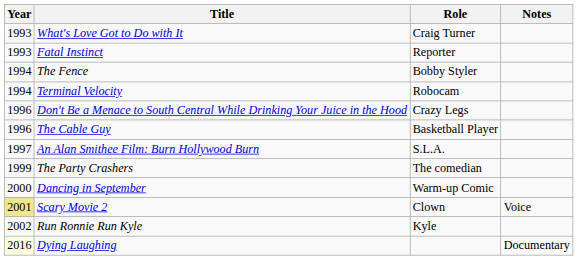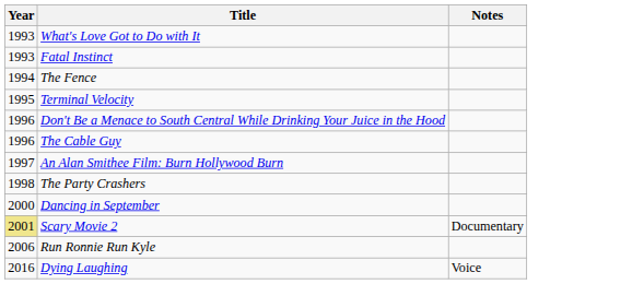 <table class="wikitable sortable">
 <tr>
 <th>Year</th>
 <th>Title</th>
-<th>Role</th>
 <th>Notes</th>
 </tr>
 <tr>
 <td>1993</td>
 <td><a href='#'><em>What's Love Got to Do with It</em></a></td>
-<td>Craig Turner</td>
 <td></td>
 </tr>
 <tr>
 <td>1993</td>
 <td><em><a href='#'>Fatal Instinct</a></em></td>
-<td>Reporter</td>
 <td></td>
 </tr>
 <tr>
 <td>1994</td>
 <td><em>The Fence</em></td>
-<td>Bobby Styler</td>
 <td></td>
 </tr>
 <tr>
-<td>1994</td>
+<td>1995</td>
 <td><a href='#'><em>Terminal Velocity</em></a></td>
-<td>Robocam</td>
 <td></td>
 </tr>
 <tr>
 <td>1996</td>
 <td><em><a href='#'>Don't Be a Menace to South Central While Drinking Your Juice in the Hood</a></em></td>
-<td>Crazy Legs</td>
 <td></td>
 </tr>
 <tr>
 <td>1996</td>
 <td><em><a href='#'>The Cable Guy</a></em></td>
-<td>Basketball Player</td>
 <td></td>
 </tr>
 <tr>
 <td>1997</td>
 <td><em><a href='#'>An Alan Smithee Film: Burn Hollywood Burn</a></em></td>
-<td>S.L.A.</td>
 <td></td>
 </tr>
 <tr>
-<td>1999</td>
+<td>1998</td>
 <td><em>The Party Crashers</em></td>
-<td>The comedian</td>
 <td></td>
 </tr>
 <tr>
 <td>2000</td>
 <td><em><a href='#'>Dancing in September</a></em></td>
-<td>Warm-up Comic</td>
 <td></td>
 </tr>
 <tr>
 <td style="background: khaki;">2001</td>
 <td><em><a href='#'>Scary Movie 2</a></em></td>
-<td>Clown</td>
-<td>Voice</td>
+<td>Documentary</td>
 </tr>
 <tr>
-<td>2002</td>
+<td>2006</td>
 <td><em>Run Ronnie Run Kyle</em></td>
-<td>Kyle</td>
 <td></td>
 </tr>
 <tr>
-<td style="background: lightyellow;">2016</td>
+<td>2016</td>
 <td><em><a href='#'>Dying Laughing</a></em></td>
-<td></td>
-<td>Documentary</td>
+<td>Voice</td>
 </tr>
 </table>
